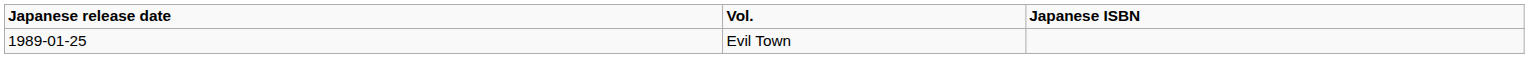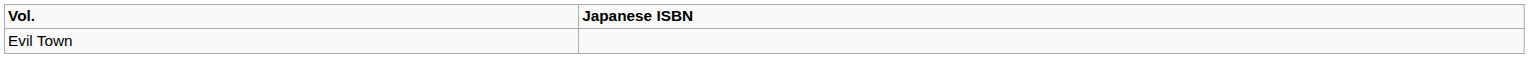 <table class="wikitable" width="100%">
 <tr>
-<td><strong>Japanese release date</strong></td>
 <td><strong>Vol.</strong></td>
 <td><strong>Japanese ISBN</strong></td>
 </tr>
 <tr>
-<td>1989-01-25</td>
 <td>Evil Town</td>
 <td></td>
 </tr>
 </table>
